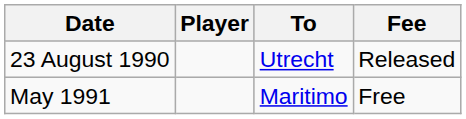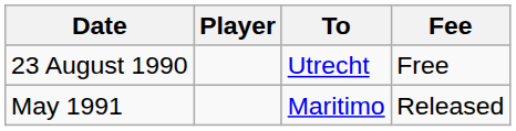 <table class="wikitable sortable" style="font-size:95%">
 <tr>
 <th>Date</th>
 <th>Player</th>
 <th>To</th>
 <th>Fee</th>
 </tr>
 <tr>
 <td>23 August 1990</td>
 <td> </td>
 <td><a href='#'>Utrecht</a></td>
-<td>Released</td>
+<td>Free</td>
 </tr>
 <tr>
 <td>May 1991</td>
 <td> </td>
 <td><a href='#'>Maritimo</a></td>
-<td>Free</td>
+<td>Released</td>
 </tr>
 </table>
